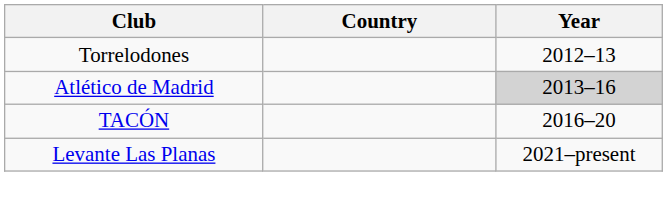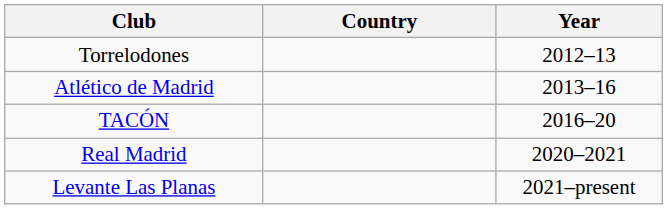 <table class="wikitable center" style="text-align:center">
 <tr>
 <th width="190">Club</th>
 <th width="170">Country</th>
 <th width="120">Year</th>
 </tr>
 <tr>
 <td>Torrelodones</td>
 <td></td>
 <td>2012–13</td>
 </tr>
 <tr>
 <td><a href='#'>Atlético de Madrid</a></td>
 <td></td>
-<td style="background: lightgrey;">2013–16</td>
+<td>2013–16</td>
 </tr>
 <tr>
 <td><a href='#'>TACÓN</a></td>
 <td></td>
 <td>2016–20</td>
 </tr>
 <tr>
+<td><a href='#'>Real Madrid</a></td>
+<td></td>
+<td>2020–2021</td>
+</tr>
+<tr>
 <td><a href='#'>Levante Las Planas</a></td>
 <td></td>
 <td>2021–present</td>
 </tr>
 </table>
